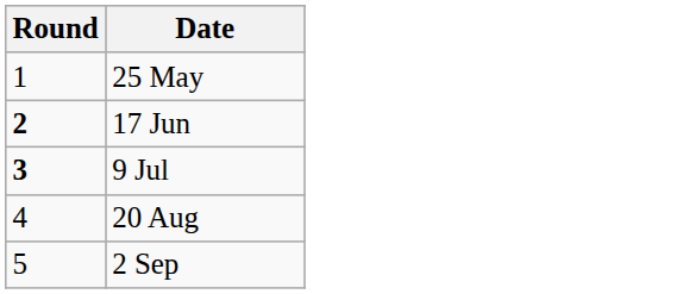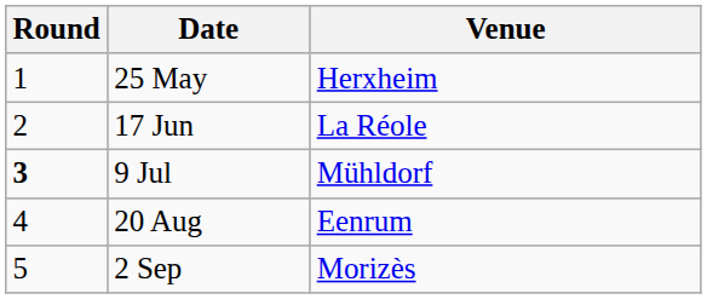 <table class="wikitable" style="font-size: 100%">
 <tr>
 <th width=30>Round</th>
 <th width=100>Date</th>
+<th width=200>Venue</th>
 </tr>
 <tr>
 <td>1</td>
 <td>25 May</td>
+<td> <a href='#'>Herxheim</a></td>
 </tr>
 <tr>
-<td><strong>2</strong></td>
+<td>2</td>
 <td>17 Jun</td>
+<td> <a href='#'>La Réole</a></td>
 </tr>
 <tr>
 <td><strong>3</strong></td>
 <td>9 Jul</td>
+<td> <a href='#'>Mühldorf</a></td>
 </tr>
 <tr>
 <td>4</td>
 <td>20 Aug</td>
+<td> <a href='#'>Eenrum</a></td>
 </tr>
 <tr>
 <td>5</td>
 <td>2 Sep</td>
+<td> <a href='#'>Morizès</a></td>
 </tr>
 </table>
